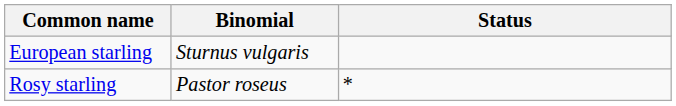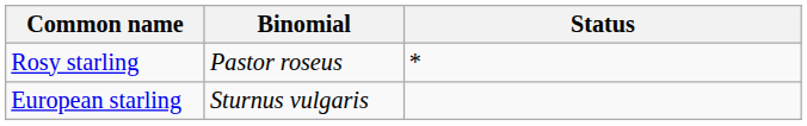 <table width=60% class="wikitable">
 <tr>
 <th width=15%>Common name</th>
 <th width=15%>Binomial</th>
 <th width=30%>Status</th>
 </tr>
 <tr>
+<td><a href='#'>Rosy starling</a></td>
+<td><em>Pastor roseus</em></td>
+<td>*</td>
+</tr>
+<tr>
 <td><a href='#'>European starling</a></td>
 <td><em>Sturnus vulgaris</em></td>
 <td></td>
 </tr>
-<tr>
-<td><a href='#'>Rosy starling</a></td>
-<td><em>Pastor roseus</em></td>
-<td>*</td>
-</tr>
 </table>
